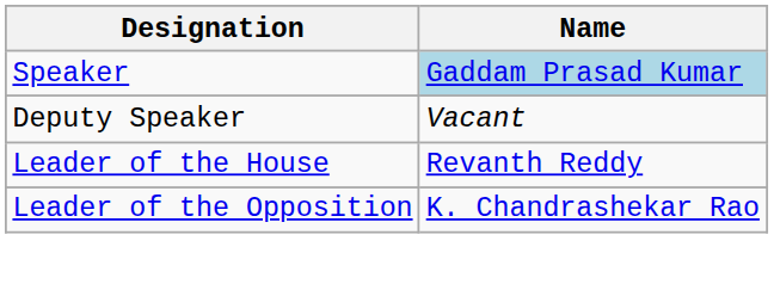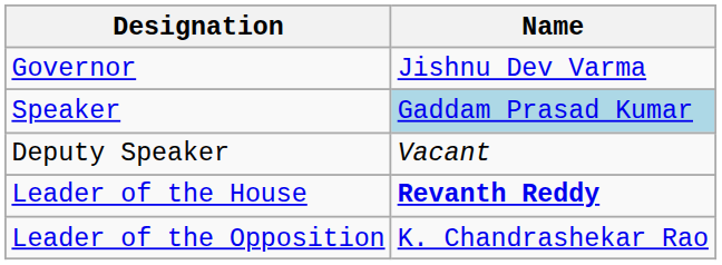 <table class="wikitable">
 <tr>
 <th>Designation</th>
 <th>Name</th>
+</tr>
+<tr>
+<td><a href='#'>Governor</a></td>
+<td><a href='#'>Jishnu Dev Varma</a></td>
 </tr>
 <tr>
 <td><a href='#'>Speaker</a></td>
 <td style="background: lightblue;"><a href='#'>Gaddam Prasad Kumar</a><br></td>
 </tr>
 <tr>
 <td>Deputy Speaker</td>
 <td><em>Vacant</em></td>
 </tr>
 <tr>
 <td><a href='#'>Leader of the House</a><br></td>
-<td><a href='#'>Revanth Reddy</a><br></td>
+<td><strong><a href='#'>Revanth Reddy</a><br></strong></td>
 </tr>
 <tr>
 <td><a href='#'>Leader of the Opposition</a></td>
 <td><a href='#'>K. Chandrashekar Rao</a><br></td>
 </tr>
 </table>
